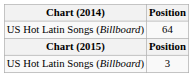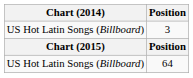 <table class="wikitable">
 <tr>
 <th>Chart (2014)</th>
 <th>Position</th>
 </tr>
 <tr>
 <td>US Hot Latin Songs (<em>Billboard</em>)</td>
-<td style="text-align:center;">64</td>
+<td style="text-align:center;">3</td>
 </tr>
 <tr>
 <th>Chart (2015)</th>
 <th>Position</th>
 </tr>
 <tr>
 <td>US Hot Latin Songs (<em>Billboard</em>)</td>
-<td style="text-align:center;">3</td>
+<td style="text-align:center;">64</td>
 </tr>
 </table>
